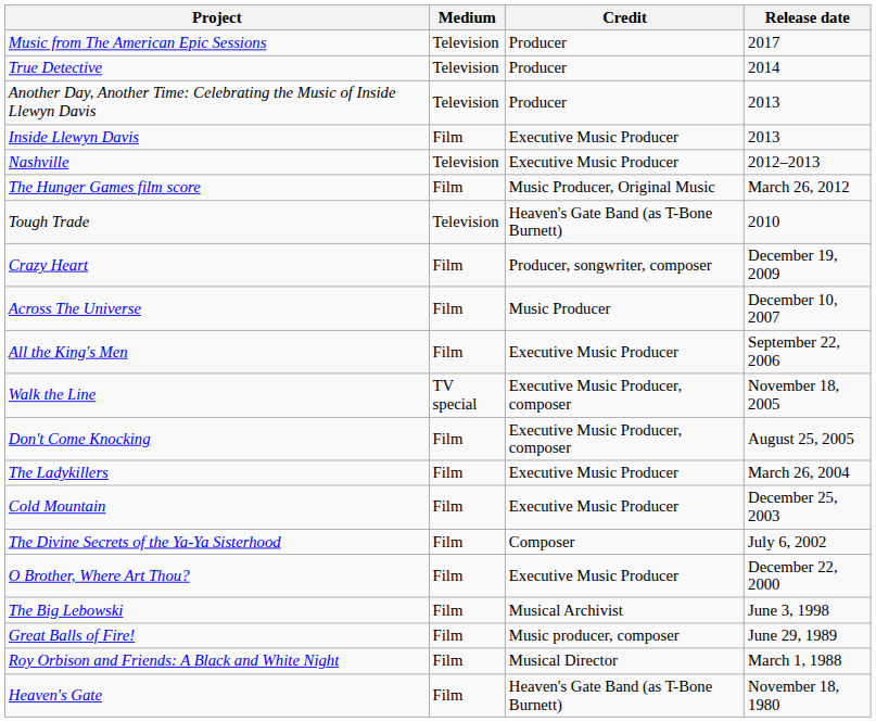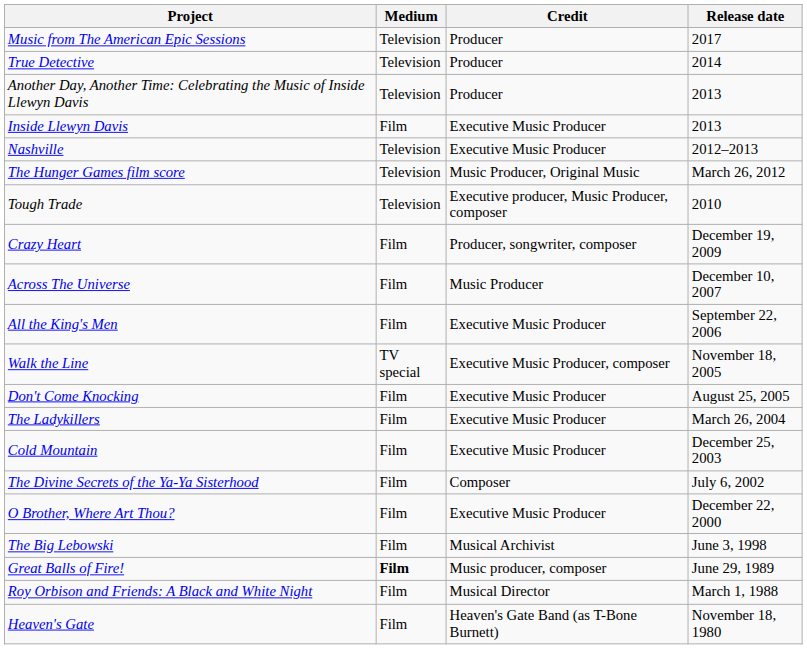 <table class="wikitable sortable">
 <tr>
 <th>Project</th>
 <th>Medium</th>
 <th>Credit</th>
 <th>Release date</th>
 </tr>
 <tr>
 <td><em><a href='#'>Music from The American Epic Sessions</a></em></td>
 <td>Television</td>
 <td>Producer</td>
 <td>2017</td>
 </tr>
 <tr>
 <td><em><a href='#'>True Detective</a></em></td>
 <td>Television</td>
 <td>Producer</td>
 <td>2014</td>
 </tr>
 <tr>
 <td><em>Another Day, Another Time: Celebrating the Music of Inside Llewyn Davis</em></td>
 <td>Television</td>
 <td>Producer</td>
 <td>2013</td>
 </tr>
 <tr>
 <td><em><a href='#'>Inside Llewyn Davis</a></em></td>
 <td>Film</td>
 <td>Executive Music Producer</td>
 <td>2013</td>
 </tr>
 <tr>
 <td><em><a href='#'>Nashville</a></em></td>
 <td>Television</td>
 <td>Executive Music Producer</td>
 <td>2012–2013</td>
 </tr>
 <tr>
 <td><em><a href='#'>The Hunger Games film score</a></em></td>
-<td>Film</td>
+<td>Television</td>
 <td>Music Producer, Original Music</td>
 <td>March 26, 2012</td>
 </tr>
 <tr>
 <td><em>Tough Trade</em></td>
 <td>Television</td>
-<td>Heaven's Gate Band (as T-Bone Burnett)</td>
+<td>Executive producer, Music Producer, composer</td>
 <td>2010</td>
 </tr>
 <tr>
 <td><em><a href='#'>Crazy Heart</a></em></td>
 <td>Film</td>
 <td>Producer, songwriter, composer</td>
 <td>December 19, 2009</td>
 </tr>
 <tr>
 <td><em><a href='#'>Across The Universe</a></em></td>
 <td>Film</td>
 <td>Music Producer</td>
 <td>December 10, 2007</td>
 </tr>
 <tr>
 <td><em><a href='#'>All the King's Men</a></em></td>
 <td>Film</td>
 <td>Executive Music Producer</td>
 <td>September 22, 2006</td>
 </tr>
 <tr>
 <td><em><a href='#'>Walk the Line</a></em></td>
 <td>TV special</td>
 <td>Executive Music Producer, composer</td>
 <td>November 18, 2005</td>
 </tr>
 <tr>
 <td><em><a href='#'>Don't Come Knocking</a></em></td>
 <td>Film</td>
-<td>Executive Music Producer, composer</td>
+<td>Executive Music Producer</td>
 <td>August 25, 2005</td>
 </tr>
 <tr>
 <td><em><a href='#'>The Ladykillers</a></em></td>
 <td>Film</td>
 <td>Executive Music Producer</td>
 <td>March 26, 2004</td>
 </tr>
 <tr>
 <td><em><a href='#'>Cold Mountain</a></em></td>
 <td>Film</td>
 <td>Executive Music Producer</td>
 <td>December 25, 2003</td>
 </tr>
 <tr>
 <td><em><a href='#'>The Divine Secrets of the Ya-Ya Sisterhood</a></em></td>
 <td>Film</td>
 <td>Composer</td>
 <td>July 6, 2002</td>
 </tr>
 <tr>
 <td><em><a href='#'>O Brother, Where Art Thou?</a></em></td>
 <td>Film</td>
 <td>Executive Music Producer</td>
 <td>December 22, 2000</td>
 </tr>
 <tr>
 <td><em><a href='#'>The Big Lebowski</a></em></td>
 <td>Film</td>
 <td>Musical Archivist</td>
 <td>June 3, 1998</td>
 </tr>
 <tr>
 <td><em><a href='#'>Great Balls of Fire!</a></em></td>
-<td>Film</td>
+<td><strong>Film</strong></td>
 <td>Music producer, composer</td>
 <td>June 29, 1989</td>
 </tr>
 <tr>
 <td><em><a href='#'>Roy Orbison and Friends: A Black and White Night</a></em></td>
 <td>Film</td>
 <td>Musical Director</td>
 <td>March 1, 1988</td>
 </tr>
 <tr>
 <td><em><a href='#'>Heaven's Gate</a></em></td>
 <td>Film</td>
 <td>Heaven's Gate Band (as T-Bone Burnett)</td>
 <td>November 18, 1980</td>
 </tr>
 </table>
